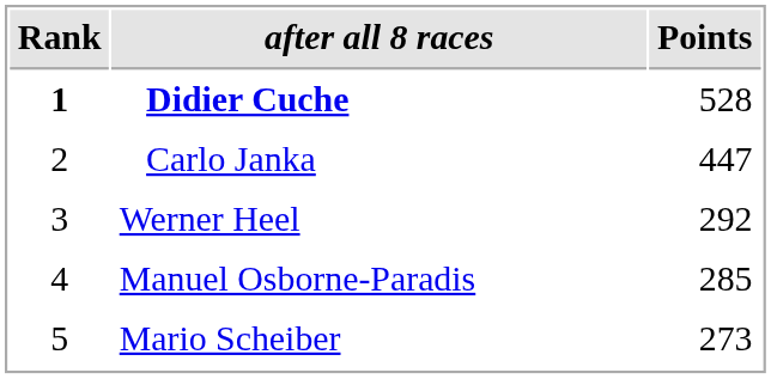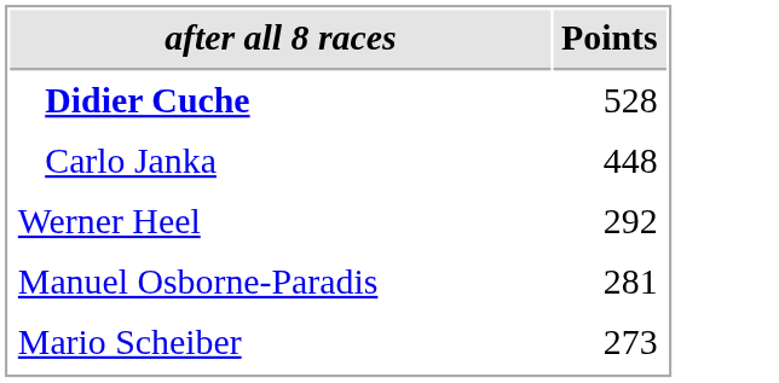 <table cellspacing="1" cellpadding="3" style="border:1px solid #AAAAAA;font-size:86%">
 <tr bgcolor="#E4E4E4">
-<th style="border-bottom:1px solid #AAAAAA" width=10>Rank</th>
 <th style="border-bottom:1px solid #AAAAAA" width=200><strong><em>after all 8 races</em></strong></th>
 <th style="border-bottom:1px solid #AAAAAA" width=20>Points</th>
 </tr>
 <tr>
-<td align="center"><strong>1</strong></td>
 <td>   <strong><a href='#'>Didier Cuche</a> </strong></td>
 <td align="right">528</td>
 </tr>
 <tr>
-<td align="center">2</td>
 <td>   <a href='#'>Carlo Janka</a></td>
-<td align="right">447</td>
+<td align="right">448</td>
 </tr>
 <tr>
-<td align="center">3</td>
 <td> <a href='#'>Werner Heel</a></td>
 <td align="right">292</td>
 </tr>
 <tr>
-<td align="center">4</td>
 <td> <a href='#'>Manuel Osborne-Paradis</a></td>
-<td align="right">285</td>
+<td align="right">281</td>
 </tr>
 <tr>
-<td align="center">5</td>
 <td> <a href='#'>Mario Scheiber</a></td>
 <td align="right">273</td>
 </tr>
 </table>
